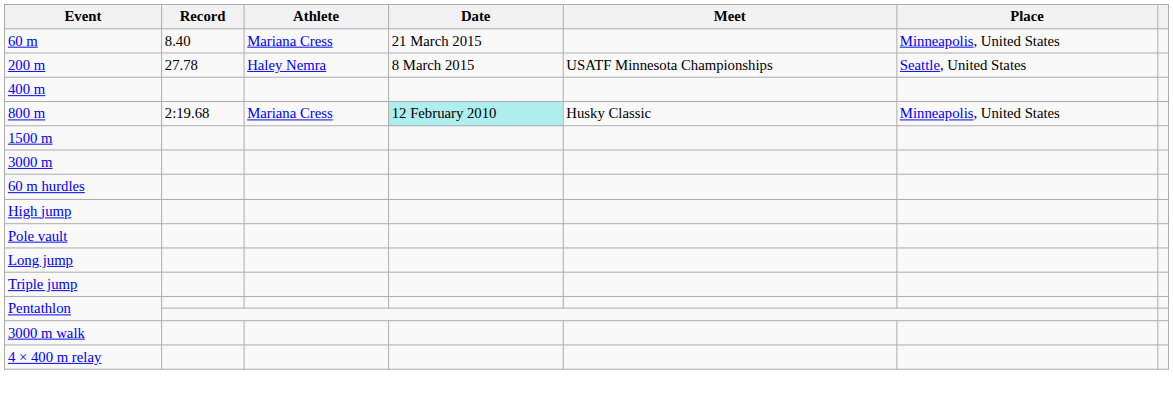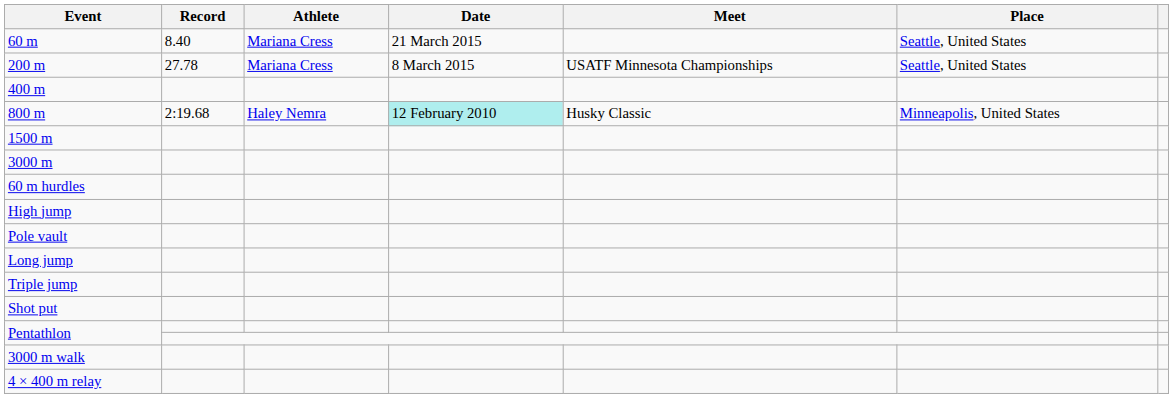 <table class="wikitable" style="font-size:95%; width: 95%;">
 <tr>
 <th>Event</th>
 <th>Record</th>
 <th>Athlete</th>
 <th>Date</th>
 <th>Meet</th>
 <th>Place</th>
 <th></th>
 </tr>
 <tr>
 <td><a href='#'>60 m</a></td>
 <td>8.40</td>
 <td><a href='#'>Mariana Cress</a></td>
 <td>21 March 2015</td>
 <td></td>
-<td><a href='#'>Minneapolis</a>, United States</td>
+<td><a href='#'>Seattle</a>, United States</td>
 <td></td>
 </tr>
 <tr>
 <td><a href='#'>200 m</a></td>
 <td>27.78</td>
-<td><a href='#'>Haley Nemra</a></td>
+<td><a href='#'>Mariana Cress</a></td>
 <td>8 March 2015</td>
 <td>USATF Minnesota Championships</td>
 <td><a href='#'>Seattle</a>, United States</td>
 <td></td>
 </tr>
 <tr>
 <td><a href='#'>400 m</a></td>
 <td></td>
 <td></td>
 <td></td>
 <td></td>
 <td></td>
 <td></td>
 </tr>
 <tr>
 <td><a href='#'>800 m</a></td>
 <td>2:19.68 </td>
-<td><a href='#'>Mariana Cress</a></td>
+<td><a href='#'>Haley Nemra</a></td>
 <td style="background: paleturquoise;">12 February 2010</td>
 <td>Husky Classic</td>
 <td><a href='#'>Minneapolis</a>, United States</td>
 <td></td>
 </tr>
 <tr>
 <td><a href='#'>1500 m</a></td>
 <td></td>
 <td></td>
 <td></td>
 <td></td>
 <td></td>
 <td></td>
 </tr>
 <tr>
 <td><a href='#'>3000 m</a></td>
 <td></td>
 <td></td>
 <td></td>
 <td></td>
 <td></td>
 <td></td>
 </tr>
 <tr>
 <td><a href='#'>60 m hurdles</a></td>
 <td></td>
 <td></td>
 <td></td>
 <td></td>
 <td></td>
 <td></td>
 </tr>
 <tr>
 <td><a href='#'>High jump</a></td>
 <td></td>
 <td></td>
 <td></td>
 <td></td>
 <td></td>
 <td></td>
 </tr>
 <tr>
 <td><a href='#'>Pole vault</a></td>
 <td></td>
 <td></td>
 <td></td>
 <td></td>
 <td></td>
 <td></td>
 </tr>
 <tr>
 <td><a href='#'>Long jump</a></td>
 <td></td>
 <td></td>
 <td></td>
 <td></td>
 <td></td>
 <td></td>
 </tr>
 <tr>
 <td><a href='#'>Triple jump</a></td>
 <td></td>
 <td></td>
 <td></td>
 <td></td>
 <td></td>
 <td></td>
 </tr>
 <tr>
+<td><a href='#'>Shot put</a></td>
+<td></td>
+<td></td>
+<td></td>
+<td></td>
+<td></td>
+<td></td>
+</tr>
+<tr>
 <td rowspan=2><a href='#'>Pentathlon</a></td>
 <td></td>
 <td></td>
 <td></td>
 <td></td>
 <td></td>
 <td></td>
 </tr>
 <tr>
 <td colspan=5></td>
 <td></td>
 </tr>
 <tr>
 <td><a href='#'>3000 m walk</a></td>
 <td></td>
 <td></td>
 <td></td>
 <td></td>
 <td></td>
 <td></td>
 </tr>
 <tr>
 <td><a href='#'>4 × 400 m relay</a></td>
 <td></td>
 <td></td>
 <td></td>
 <td></td>
 <td></td>
 <td></td>
 </tr>
 </table>
